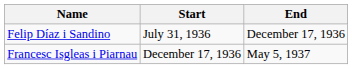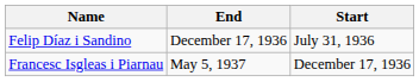 <table class=wikitable style=" text-align:left">
 <tr>
 <th>Name</th>
+<th>End</th>
 <th>Start</th>
-<th>End</th>
 </tr>
 <tr>
 <td><a href='#'>Felip Díaz i Sandino</a></td>
+<td>December 17, 1936</td>
 <td>July 31, 1936</td>
-<td>December 17, 1936</td>
 </tr>
 <tr>
 <td><a href='#'>Francesc Isgleas i Piarnau</a></td>
+<td>May 5, 1937</td>
 <td>December 17, 1936</td>
-<td>May 5, 1937</td>
 </tr>
 </table>
